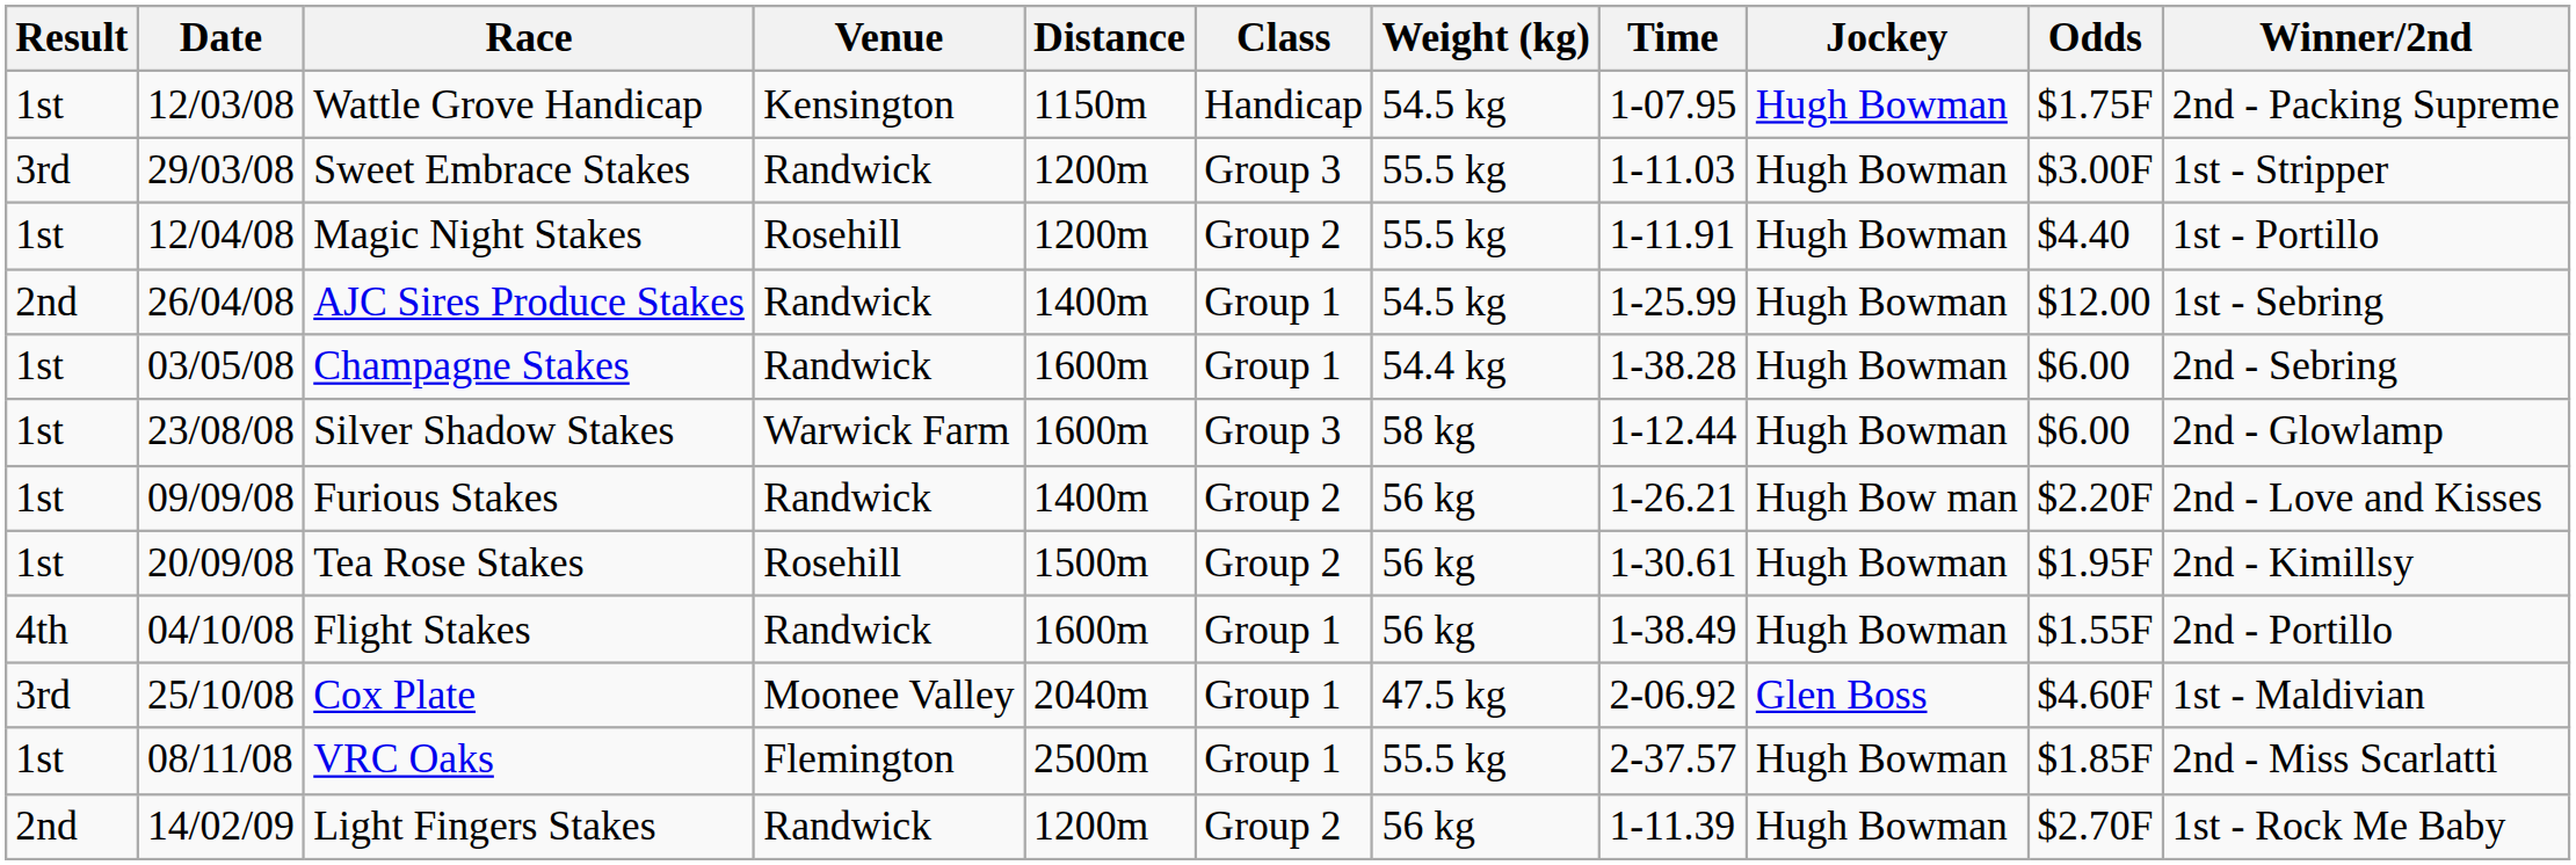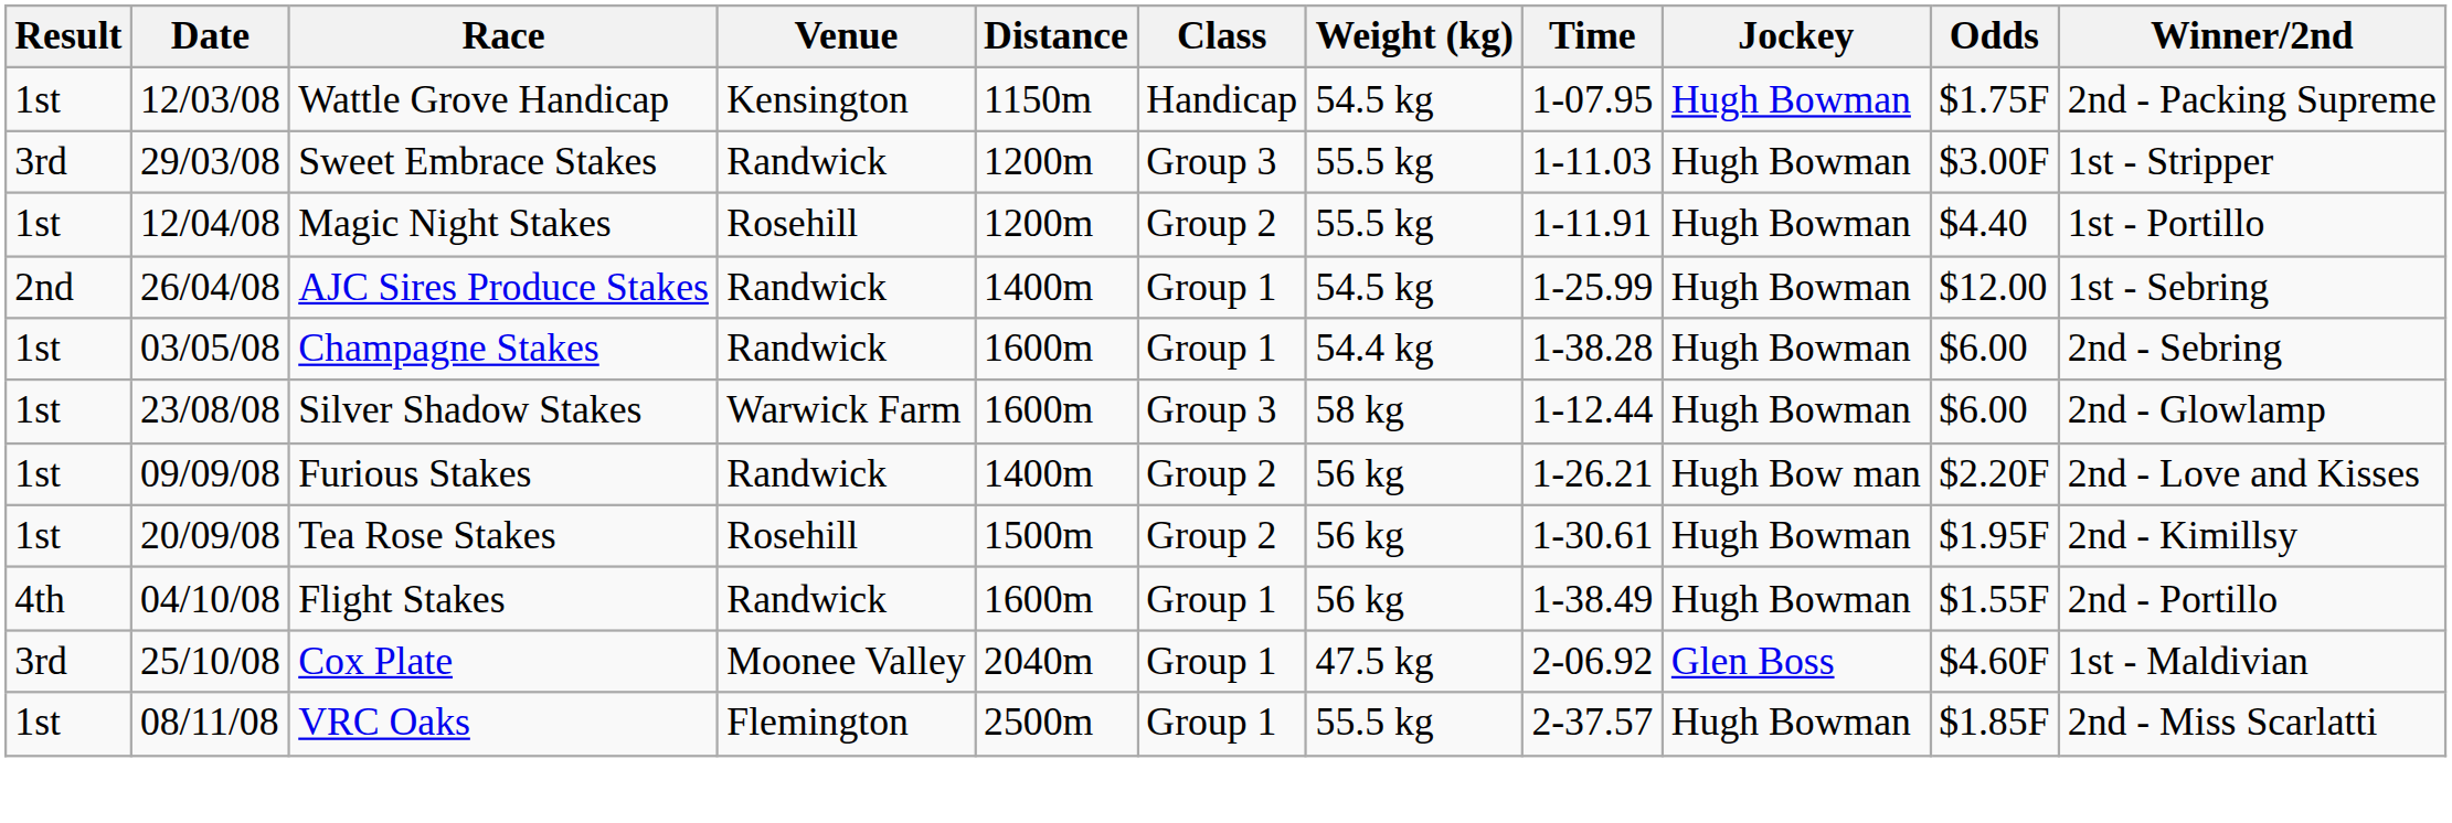 <table class="wikitable" border="1">
 <tr>
 <th>Result</th>
 <th>Date</th>
 <th>Race</th>
 <th>Venue</th>
 <th>Distance</th>
 <th>Class</th>
 <th>Weight (kg)</th>
 <th>Time</th>
 <th>Jockey</th>
 <th>Odds</th>
 <th>Winner/2nd</th>
 </tr>
 <tr>
 <td>1st</td>
 <td>12/03/08</td>
 <td>Wattle Grove Handicap</td>
 <td>Kensington</td>
 <td>1150m</td>
 <td>Handicap</td>
 <td>54.5 kg</td>
 <td>1-07.95</td>
 <td><a href='#'>Hugh Bowman</a></td>
 <td>$1.75F</td>
 <td>2nd - Packing Supreme</td>
 </tr>
 <tr>
 <td>3rd</td>
 <td>29/03/08</td>
 <td>Sweet Embrace Stakes</td>
 <td>Randwick</td>
 <td>1200m</td>
 <td>Group 3</td>
 <td>55.5 kg</td>
 <td>1-11.03</td>
 <td>Hugh Bowman</td>
 <td>$3.00F</td>
 <td>1st - Stripper</td>
 </tr>
 <tr>
 <td>1st</td>
 <td>12/04/08</td>
 <td>Magic Night Stakes</td>
 <td>Rosehill</td>
 <td>1200m</td>
 <td>Group 2</td>
 <td>55.5 kg</td>
 <td>1-11.91</td>
 <td>Hugh Bowman</td>
 <td>$4.40</td>
 <td>1st - Portillo</td>
 </tr>
 <tr>
 <td>2nd</td>
 <td>26/04/08</td>
 <td><a href='#'>AJC Sires Produce Stakes</a></td>
 <td>Randwick</td>
 <td>1400m</td>
 <td>Group 1</td>
 <td>54.5 kg</td>
 <td>1-25.99</td>
 <td>Hugh Bowman</td>
 <td>$12.00</td>
 <td>1st - Sebring</td>
 </tr>
 <tr>
 <td>1st</td>
 <td>03/05/08</td>
 <td><a href='#'>Champagne Stakes</a></td>
 <td>Randwick</td>
 <td>1600m</td>
 <td>Group 1</td>
 <td>54.4 kg</td>
 <td>1-38.28</td>
 <td>Hugh Bowman</td>
 <td>$6.00</td>
 <td>2nd - Sebring</td>
 </tr>
 <tr>
 <td>1st</td>
 <td>23/08/08</td>
 <td>Silver Shadow Stakes</td>
 <td>Warwick Farm</td>
 <td>1600m</td>
 <td>Group 3</td>
 <td>58 kg</td>
 <td>1-12.44</td>
 <td>Hugh Bowman</td>
 <td>$6.00</td>
 <td>2nd - Glowlamp</td>
 </tr>
 <tr>
 <td>1st</td>
 <td>09/09/08</td>
 <td>Furious Stakes</td>
 <td>Randwick</td>
 <td>1400m</td>
 <td>Group 2</td>
 <td>56 kg</td>
 <td>1-26.21</td>
 <td>Hugh Bow man</td>
 <td>$2.20F</td>
 <td>2nd - Love and Kisses</td>
 </tr>
 <tr>
 <td>1st</td>
 <td>20/09/08</td>
 <td>Tea Rose Stakes</td>
 <td>Rosehill</td>
 <td>1500m</td>
 <td>Group 2</td>
 <td>56 kg</td>
 <td>1-30.61</td>
 <td>Hugh Bowman</td>
 <td>$1.95F</td>
 <td>2nd - Kimillsy</td>
 </tr>
 <tr>
 <td>4th</td>
 <td>04/10/08</td>
 <td>Flight Stakes</td>
 <td>Randwick</td>
 <td>1600m</td>
 <td>Group 1</td>
 <td>56 kg</td>
 <td>1-38.49</td>
 <td>Hugh Bowman</td>
 <td>$1.55F</td>
 <td>2nd - Portillo</td>
 </tr>
 <tr>
 <td>3rd</td>
 <td>25/10/08</td>
 <td><a href='#'>Cox Plate</a></td>
 <td>Moonee Valley</td>
 <td>2040m</td>
 <td>Group 1</td>
 <td>47.5 kg</td>
 <td>2-06.92</td>
 <td><a href='#'>Glen Boss</a></td>
 <td>$4.60F</td>
 <td>1st - Maldivian</td>
 </tr>
 <tr>
 <td>1st</td>
 <td>08/11/08</td>
 <td><a href='#'>VRC Oaks</a></td>
 <td>Flemington</td>
 <td>2500m</td>
 <td>Group 1</td>
 <td>55.5 kg</td>
 <td>2-37.57</td>
 <td>Hugh Bowman</td>
 <td>$1.85F</td>
 <td>2nd - Miss Scarlatti</td>
 </tr>
-<tr>
-<td>2nd</td>
-<td>14/02/09</td>
-<td>Light Fingers Stakes</td>
-<td>Randwick</td>
-<td>1200m</td>
-<td>Group 2</td>
-<td>56 kg</td>
-<td>1-11.39</td>
-<td>Hugh Bowman</td>
-<td>$2.70F</td>
-<td>1st - Rock Me Baby</td>
-</tr>
 </table>
